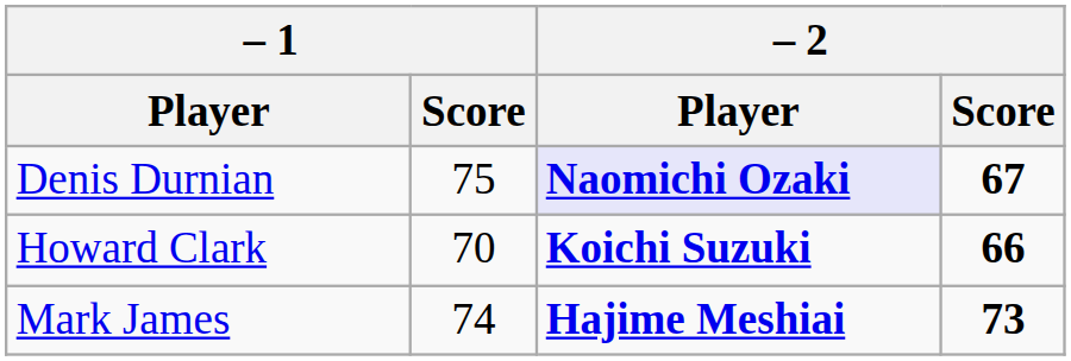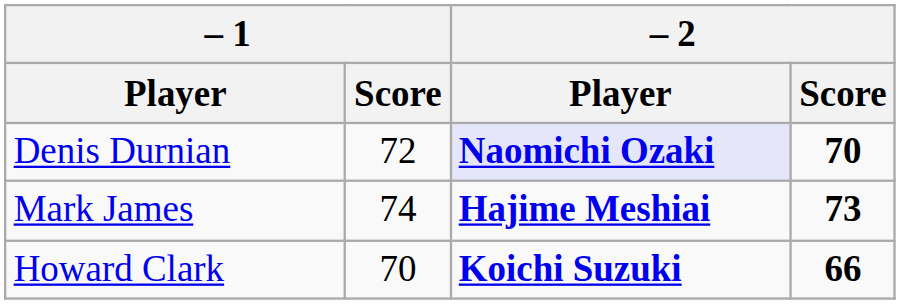 <table class=wikitable>
 <tr>
 <th colspan=2> – 1</th>
 <th colspan=2> – 2</th>
 </tr>
 <tr>
 <th width=140>Player</th>
 <th>Score</th>
 <th width=140>Player</th>
 <th>Score</th>
 </tr>
 <tr>
 <td><a href='#'>Denis Durnian</a></td>
-<td align=center>75</td>
+<td align=center>72</td>
 <td style="background: lavender;"><strong><a href='#'>Naomichi Ozaki</a></strong></td>
-<td align=center><strong>67</strong></td>
+<td align=center><strong>70</strong></td>
+</tr>
+<tr>
+<td><a href='#'>Mark James</a></td>
+<td align=center>74</td>
+<td><strong><a href='#'>Hajime Meshiai</a></strong></td>
+<td align=center><strong>73</strong></td>
 </tr>
 <tr>
 <td><a href='#'>Howard Clark</a></td>
 <td align=center>70</td>
 <td><strong><a href='#'>Koichi Suzuki</a></strong></td>
 <td align=center><strong>66</strong></td>
 </tr>
-<tr>
-<td><a href='#'>Mark James</a></td>
-<td align=center>74</td>
-<td><strong><a href='#'>Hajime Meshiai</a></strong></td>
-<td align=center><strong>73</strong></td>
-</tr>
 </table>
